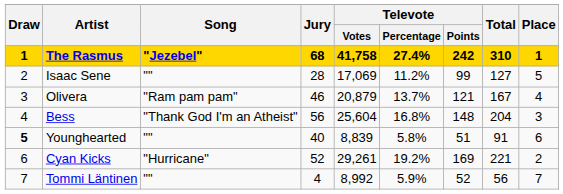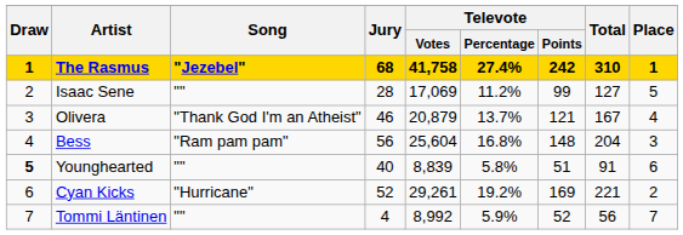 <table class="sortable wikitable nowraplinks" style="margin: 1em auto 1em auto; text-align:center">
 <tr>
 </tr>
 <tr>
 <th rowspan="2" scope="col">Draw</th>
 <th rowspan="2" scope="col">Artist</th>
 <th rowspan="2" scope="col">Song</th>
 <th rowspan="2" scope="col">Jury</th>
 <th colspan="3" scope="col">Televote</th>
 <th rowspan="2" scope="col">Total</th>
 <th rowspan="2" scope="col">Place</th>
 </tr>
 <tr>
 <th scope="col"><small>Votes</small></th>
 <th scope="col"><small>Percentage</small></th>
 <th scope="col"><small>Points</small></th>
 </tr>
 <tr style="font-weight:bold; background:gold;">
 <td>1</td>
 <td align="left"><a href='#'>The Rasmus</a></td>
 <td align="left">"<a href='#'>Jezebel</a>"</td>
 <td>68</td>
 <td>41,758</td>
 <td>27.4%</td>
 <td>242</td>
 <td>310</td>
 <td>1</td>
 </tr>
 <tr>
 <td>2</td>
 <td align="left">Isaac Sene</td>
 <td align="left">""</td>
 <td>28</td>
 <td>17,069</td>
 <td>11.2%</td>
 <td>99</td>
 <td>127</td>
 <td>5</td>
 </tr>
 <tr>
 <td>3</td>
 <td align="left">Olivera</td>
-<td align="left">"Ram pam pam"</td>
+<td align="left">"Thank God I'm an Atheist"</td>
 <td>46</td>
 <td>20,879</td>
 <td>13.7%</td>
 <td>121</td>
 <td>167</td>
 <td>4</td>
 </tr>
 <tr>
 <td>4</td>
 <td align="left"><a href='#'>Bess</a></td>
-<td align="left">"Thank God I'm an Atheist"</td>
+<td align="left">"Ram pam pam"</td>
 <td>56</td>
 <td>25,604</td>
 <td>16.8%</td>
 <td>148</td>
 <td>204</td>
 <td>3</td>
 </tr>
 <tr>
 <td><strong>5</strong></td>
 <td align="left">Younghearted</td>
 <td align="left">""</td>
 <td>40</td>
 <td>8,839</td>
 <td>5.8%</td>
 <td>51</td>
 <td>91</td>
 <td>6</td>
 </tr>
 <tr>
 <td>6</td>
 <td align="left"><a href='#'>Cyan Kicks</a></td>
 <td align="left">"Hurricane"</td>
 <td>52</td>
 <td>29,261</td>
 <td>19.2%</td>
 <td>169</td>
 <td>221</td>
 <td>2</td>
 </tr>
 <tr>
 <td>7</td>
 <td align="left"><a href='#'>Tommi Läntinen</a></td>
 <td align="left">""</td>
 <td>4</td>
 <td>8,992</td>
 <td>5.9%</td>
 <td>52</td>
 <td>56</td>
 <td>7</td>
 </tr>
 </table>
